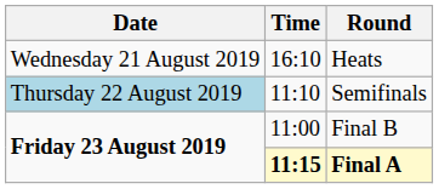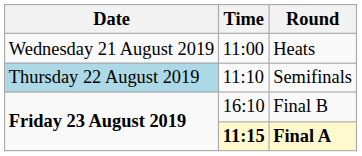 <table class="wikitable">
 <tr>
 <th>Date</th>
 <th>Time</th>
 <th>Round</th>
 </tr>
 <tr>
 <td>Wednesday 21 August 2019</td>
-<td>16:10</td>
+<td>11:00</td>
 <td>Heats</td>
 </tr>
 <tr>
 <td style="background: lightblue;">Thursday 22 August 2019</td>
 <td>11:10</td>
 <td>Semifinals</td>
 </tr>
 <tr>
 <td rowspan=2><strong>Friday 23 August 2019</strong></td>
-<td>11:00</td>
+<td>16:10</td>
 <td>Final B</td>
 </tr>
 <tr>
 <td style=background:lemonchiffon><strong>11:15</strong></td>
 <td style=background:lemonchiffon><strong>Final A</strong></td>
 </tr>
 </table>
